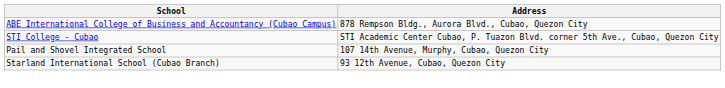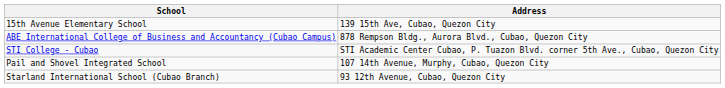 <table class="wikitable">
 <tr>
 <th>School</th>
 <th>Address</th>
+</tr>
+<tr>
+<td>15th Avenue Elementary School</td>
+<td>139 15th Ave, Cubao, Quezon City</td>
 </tr>
 <tr>
 <td><a href='#'>ABE International College of Business and Accountancy (Cubao Campus)</a></td>
 <td>878 Rempson Bldg., Aurora Blvd., Cubao, Quezon City</td>
 </tr>
 <tr>
 <td><a href='#'>STI College - Cubao</a></td>
 <td>STI Academic Center Cubao, P. Tuazon Blvd. corner 5th Ave., Cubao, Quezon City</td>
 </tr>
 <tr>
 <td>Pail and Shovel Integrated School</td>
 <td>107 14th Avenue, Murphy, Cubao, Quezon City</td>
 </tr>
 <tr>
 <td>Starland International School (Cubao Branch)</td>
 <td>93 12th Avenue, Cubao, Quezon City</td>
 </tr>
 </table>
